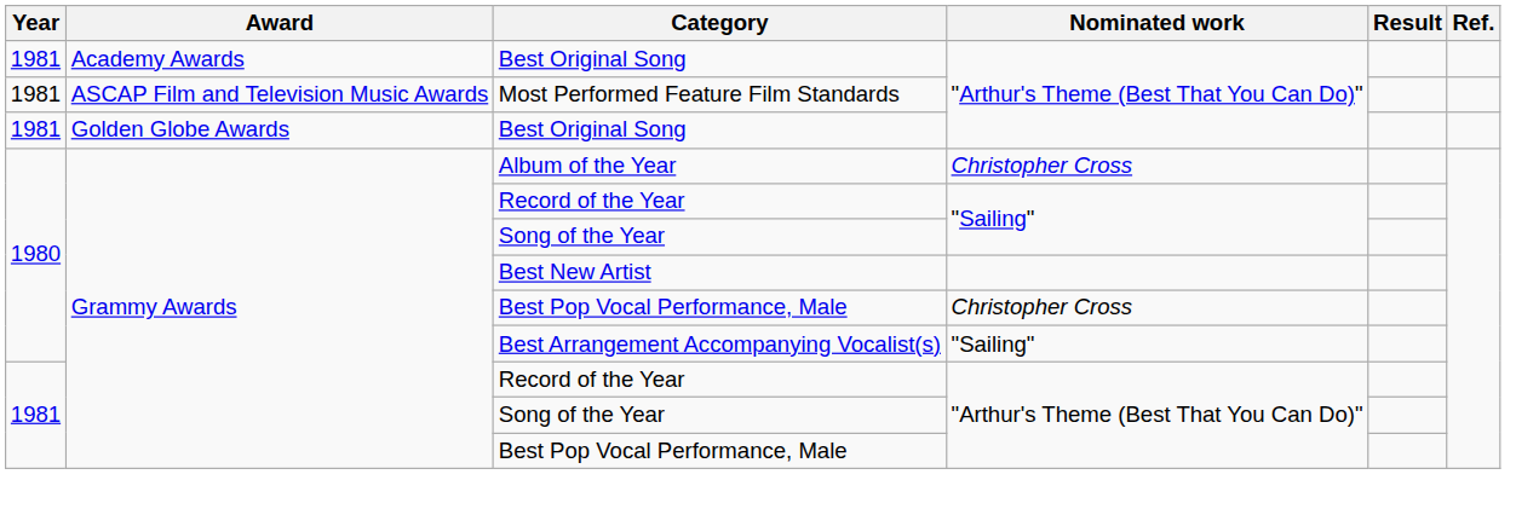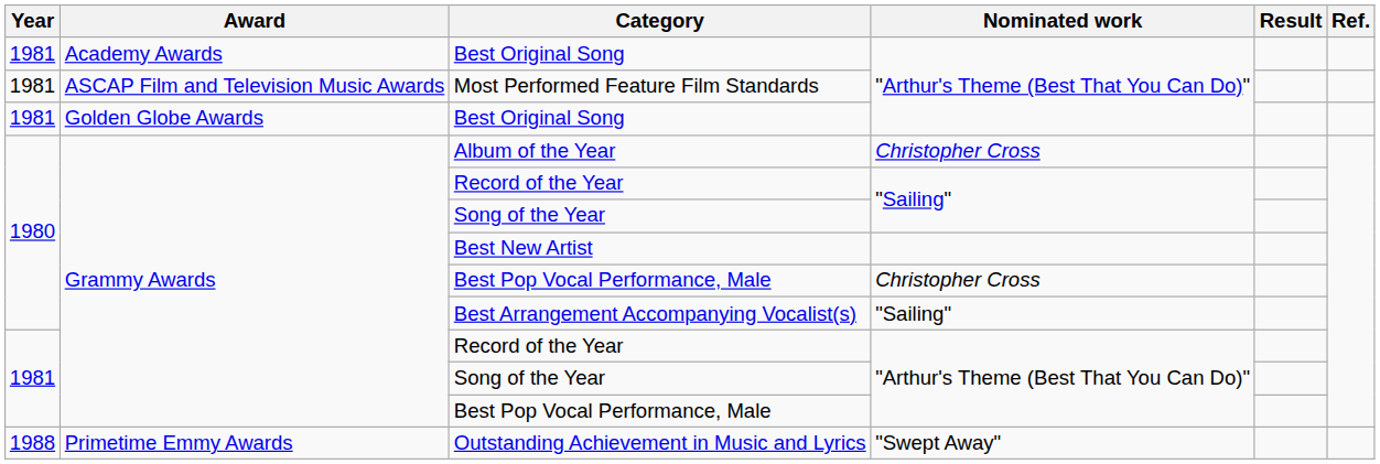 <table class="wikitable">
 <tr>
 <th>Year</th>
 <th>Award</th>
 <th>Category</th>
 <th>Nominated work</th>
 <th>Result</th>
 <th>Ref.</th>
 </tr>
 <tr>
 <td><a href='#'>1981</a></td>
 <td><a href='#'>Academy Awards</a></td>
 <td><a href='#'>Best Original Song</a></td>
 <td rowspan="3">"<a href='#'>Arthur's Theme (Best That You Can Do)</a>" </td>
 <td></td>
 <td align="center"></td>
 </tr>
 <tr>
 <td>1981</td>
 <td><a href='#'>ASCAP Film and Television Music Awards</a></td>
 <td>Most Performed Feature Film Standards</td>
 <td></td>
 <td align="center"></td>
 </tr>
 <tr>
 <td><a href='#'>1981</a></td>
 <td><a href='#'>Golden Globe Awards</a></td>
 <td><a href='#'>Best Original Song</a></td>
 <td></td>
 <td align="center"></td>
 </tr>
 <tr>
 <td rowspan="6"><a href='#'>1980</a></td>
 <td rowspan="9"><a href='#'>Grammy Awards</a></td>
 <td><a href='#'>Album of the Year</a></td>
 <td><em><a href='#'>Christopher Cross</a></em></td>
 <td></td>
 <td align="center" rowspan="9"></td>
 </tr>
 <tr>
 <td><a href='#'>Record of the Year</a></td>
 <td rowspan="2">"<a href='#'>Sailing</a>"</td>
 <td></td>
 </tr>
 <tr>
 <td><a href='#'>Song of the Year</a></td>
 <td></td>
 </tr>
 <tr>
 <td><a href='#'>Best New Artist</a></td>
 <td></td>
 <td></td>
 </tr>
 <tr>
 <td><a href='#'>Best Pop Vocal Performance, Male</a></td>
 <td><em>Christopher Cross</em></td>
 <td></td>
 </tr>
 <tr>
 <td><a href='#'>Best Arrangement Accompanying Vocalist(s)</a></td>
 <td>"Sailing"</td>
 <td></td>
 </tr>
 <tr>
 <td rowspan="3"><a href='#'>1981</a></td>
 <td>Record of the Year</td>
 <td rowspan="3">"Arthur's Theme (Best That You Can Do)"</td>
 <td></td>
 </tr>
 <tr>
 <td>Song of the Year</td>
 <td></td>
 </tr>
 <tr>
 <td>Best Pop Vocal Performance, Male</td>
 <td></td>
 </tr>
+<tr>
+<td><a href='#'>1988</a></td>
+<td><a href='#'>Primetime Emmy Awards</a></td>
+<td><a href='#'>Outstanding Achievement in Music and Lyrics</a></td>
+<td>"Swept Away" </td>
+<td></td>
+<td align="center"></td>
+</tr>
 </table>
